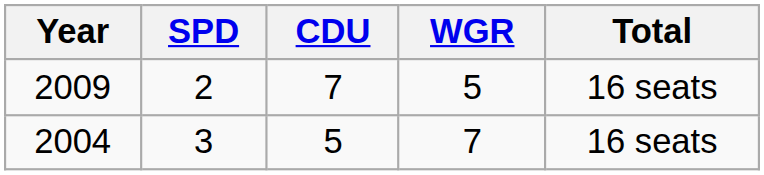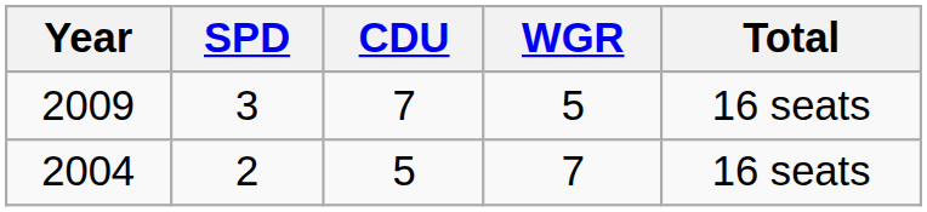 <table class="wikitable" width="350">
 <tr>
 <th>Year</th>
 <th><a href='#'>SPD</a></th>
 <th><a href='#'>CDU</a></th>
 <th><a href='#'>WGR</a></th>
 <th>Total</th>
 </tr>
 <tr align="center">
 <td>2009</td>
-<td>2</td>
+<td>3</td>
 <td>7</td>
 <td>5</td>
 <td>16 seats</td>
 </tr>
 <tr align="center">
 <td>2004</td>
-<td>3</td>
+<td>2</td>
 <td>5</td>
 <td>7</td>
 <td>16 seats</td>
 </tr>
 </table>
